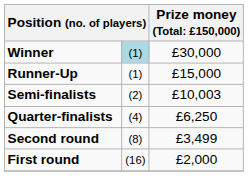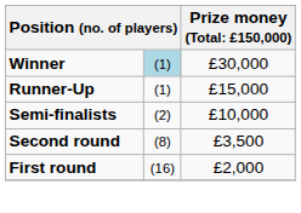 <table class="wikitable">
 <tr>
 <th colspan=2>Position <small>(no. of players)</small></th>
 <th>Prize money<br><small>(Total: £150,000)</small></th>
 </tr>
 <tr>
 <td><strong>Winner</strong></td>
 <td align=center style="background: lightblue;"><small>(1)</small></td>
 <td align=center>£30,000</td>
 </tr>
 <tr>
 <td><strong>Runner-Up</strong></td>
 <td align=center><small>(1)</small></td>
 <td align=center>£15,000</td>
 </tr>
 <tr>
 <td><strong>Semi-finalists</strong></td>
 <td align=center><small>(2)</small></td>
-<td align=center>£10,003</td>
-</tr>
-<tr>
-<td><strong>Quarter-finalists</strong></td>
-<td align=center><small>(4)</small></td>
-<td align=center>£6,250</td>
+<td align=center>£10,000</td>
 </tr>
 <tr>
 <td><strong>Second round</strong></td>
 <td align=center><small>(8)</small></td>
-<td align=center>£3,499</td>
+<td align=center>£3,500</td>
 </tr>
 <tr>
 <td><strong>First round</strong></td>
 <td align=center><small>(16)</small></td>
 <td align=center>£2,000</td>
 </tr>
 <tr>
 </tr>
 </table>
